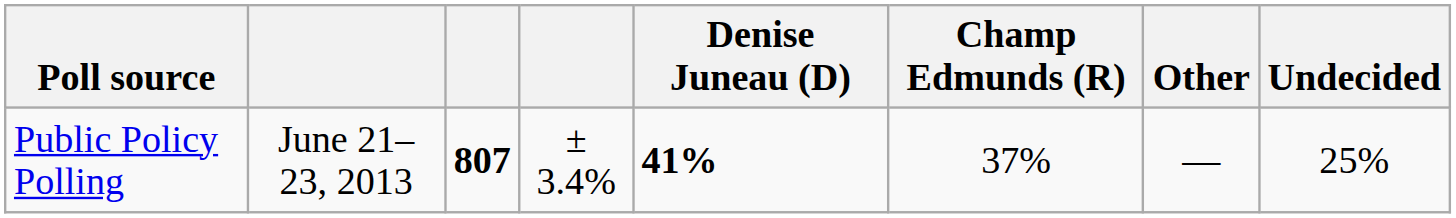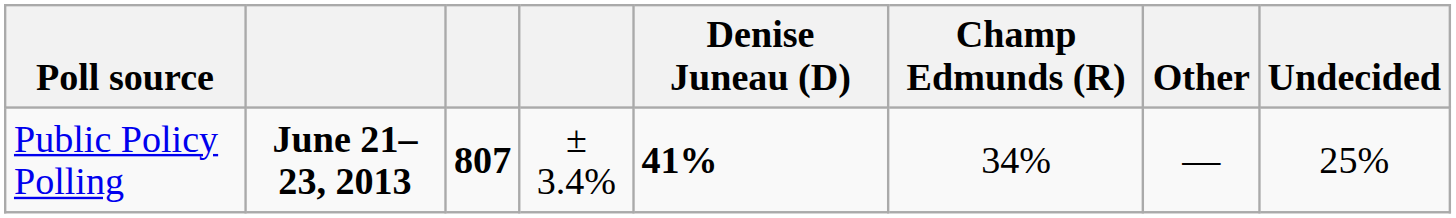 <table class="wikitable">
 <tr valign= bottom>
 <th>Poll source</th>
 <th></th>
 <th></th>
 <th></th>
 <th style="width:100px;">Denise<br>Juneau (D)</th>
 <th style="width:100px;">Champ<br>Edmunds (R)</th>
 <th>Other</th>
 <th>Undecided</th>
 </tr>
 <tr>
 <td><a href='#'>Public Policy Polling</a></td>
-<td align=center>June 21–23, 2013</td>
+<td align=center><strong>June 21–23, 2013</strong></td>
 <td align=center><strong>807</strong></td>
 <td align=center>± 3.4%</td>
 <td><strong>41%</strong></td>
-<td align=center>37%</td>
+<td align=center>34%</td>
 <td align=center>—</td>
 <td align=center>25%</td>
 </tr>
 </table>
